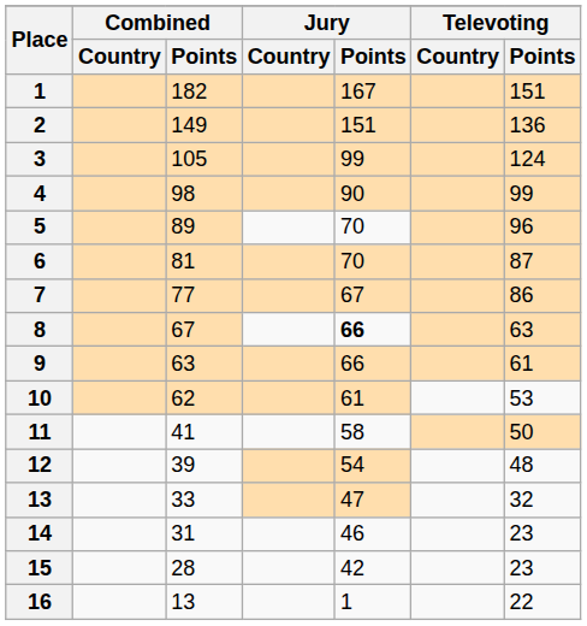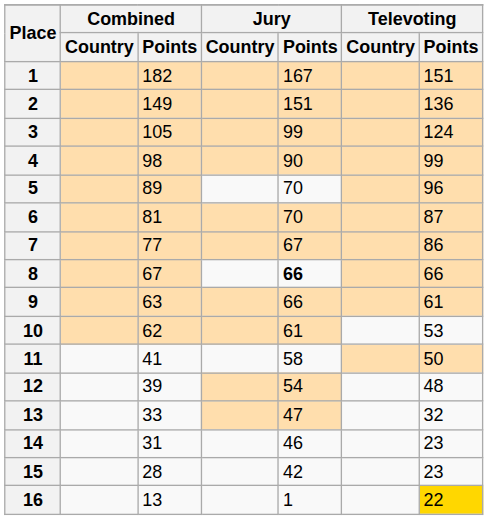 <table class="wikitable collapsible plainrowheaders" style="float:right; margin:10px; font-size:85%;">
 <tr>
 </tr>
 <tr>
 <th scope="col" rowspan="2">Place</th>
 <th scope="col" colspan="2">Combined</th>
 <th scope="col" colspan="2">Jury</th>
 <th scope="col" colspan="2">Televoting</th>
 </tr>
 <tr>
 <th scope="col">Country</th>
 <th scope="col">Points</th>
 <th scope="col">Country</th>
 <th scope="col">Points</th>
 <th scope="col">Country</th>
 <th scope="col">Points</th>
 </tr>
 <tr>
 <th scope="row" style="text-align:center">1</th>
 <td bgcolor="navajowhite"></td>
 <td bgcolor="navajowhite">182</td>
 <td bgcolor="navajowhite"></td>
 <td bgcolor="navajowhite">167</td>
 <td bgcolor="navajowhite"></td>
 <td bgcolor="navajowhite">151</td>
 </tr>
 <tr>
 <th scope="row" style="text-align:center">2</th>
 <td bgcolor="navajowhite"></td>
 <td bgcolor="navajowhite">149</td>
 <td bgcolor="navajowhite"></td>
 <td bgcolor="navajowhite">151</td>
 <td bgcolor="navajowhite"></td>
 <td bgcolor="navajowhite">136</td>
 </tr>
 <tr>
 <th scope="row" style="text-align:center">3</th>
 <td bgcolor="navajowhite"></td>
 <td bgcolor="navajowhite">105</td>
 <td bgcolor="navajowhite"></td>
 <td bgcolor="navajowhite">99</td>
 <td bgcolor="navajowhite"></td>
 <td bgcolor="navajowhite">124</td>
 </tr>
 <tr>
 <th scope="row" style="text-align:center">4</th>
 <td bgcolor="navajowhite"></td>
 <td bgcolor="navajowhite">98</td>
 <td bgcolor="navajowhite"></td>
 <td bgcolor="navajowhite">90</td>
 <td bgcolor="navajowhite"></td>
 <td bgcolor="navajowhite">99</td>
 </tr>
 <tr>
 <th scope="row" style="text-align:center">5</th>
 <td bgcolor="navajowhite"></td>
 <td bgcolor="navajowhite">89</td>
 <td></td>
 <td>70</td>
 <td bgcolor="navajowhite"></td>
 <td bgcolor="navajowhite">96</td>
 </tr>
 <tr>
 <th scope="row" style="text-align:center">6</th>
 <td bgcolor="navajowhite"></td>
 <td bgcolor="navajowhite">81</td>
 <td bgcolor="navajowhite"></td>
 <td bgcolor="navajowhite">70</td>
 <td bgcolor="navajowhite"></td>
 <td bgcolor="navajowhite">87</td>
 </tr>
 <tr>
 <th scope="row" style="text-align:center">7</th>
 <td bgcolor="navajowhite"></td>
 <td bgcolor="navajowhite">77</td>
 <td bgcolor="navajowhite"></td>
 <td bgcolor="navajowhite">67</td>
 <td bgcolor="navajowhite"></td>
 <td bgcolor="navajowhite">86</td>
 </tr>
 <tr>
 <th scope="row" style="text-align:center">8</th>
 <td bgcolor="navajowhite"></td>
 <td bgcolor="navajowhite">67</td>
 <td></td>
 <td><strong>66</strong></td>
 <td bgcolor="navajowhite"></td>
-<td bgcolor="navajowhite">63</td>
+<td bgcolor="navajowhite">66</td>
 </tr>
 <tr>
 <th scope="row" style="text-align:center">9</th>
 <td bgcolor="navajowhite"></td>
 <td bgcolor="navajowhite">63</td>
 <td bgcolor="navajowhite"></td>
 <td bgcolor="navajowhite">66</td>
 <td bgcolor="navajowhite"></td>
 <td bgcolor="navajowhite">61</td>
 </tr>
 <tr>
 <th scope="row" style="text-align:center">10</th>
 <td bgcolor="navajowhite"></td>
 <td bgcolor="navajowhite">62</td>
 <td bgcolor="navajowhite"></td>
 <td bgcolor="navajowhite">61</td>
 <td></td>
 <td>53</td>
 </tr>
 <tr>
 <th scope="row" style="text-align:center">11</th>
 <td></td>
 <td>41</td>
 <td></td>
 <td>58</td>
 <td bgcolor="navajowhite"></td>
 <td bgcolor="navajowhite">50</td>
 </tr>
 <tr>
 <th scope="row" style="text-align:center">12</th>
 <td></td>
 <td>39</td>
 <td bgcolor="navajowhite"></td>
 <td bgcolor="navajowhite">54</td>
 <td></td>
 <td>48</td>
 </tr>
 <tr>
 <th scope="row" style="text-align:center">13</th>
 <td></td>
 <td>33</td>
 <td bgcolor="navajowhite"></td>
 <td bgcolor="navajowhite">47</td>
 <td></td>
 <td>32</td>
 </tr>
 <tr>
 <th scope="row" style="text-align:center">14</th>
 <td></td>
 <td>31</td>
 <td></td>
 <td>46</td>
 <td></td>
 <td>23</td>
 </tr>
 <tr>
 <th scope="row" style="text-align:center">15</th>
 <td></td>
 <td>28</td>
 <td></td>
 <td>42</td>
 <td></td>
 <td>23</td>
 </tr>
 <tr>
 <th scope="row" style="text-align:center">16</th>
 <td></td>
 <td>13</td>
 <td></td>
 <td>1</td>
 <td></td>
-<td>22</td>
+<td style="background: gold;">22</td>
 </tr>
 </table>
